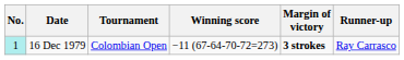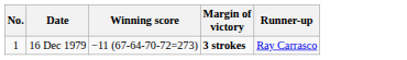 <table class="wikitable" style="font-size:95%;">
 <tr>
 <th>No.</th>
 <th>Date</th>
-<th>Tournament</th>
 <th>Winning score</th>
 <th>Margin of<br>victory</th>
 <th>Runner-up</th>
 </tr>
 <tr>
-<td align=center style="background: paleturquoise;">1</td>
+<td align=center>1</td>
 <td align=right>16 Dec 1979</td>
-<td><a href='#'>Colombian Open</a></td>
 <td>−11 (67-64-70-72=273)</td>
 <td><strong>3 strokes</strong></td>
 <td> <a href='#'>Ray Carrasco</a></td>
 </tr>
 </table>
